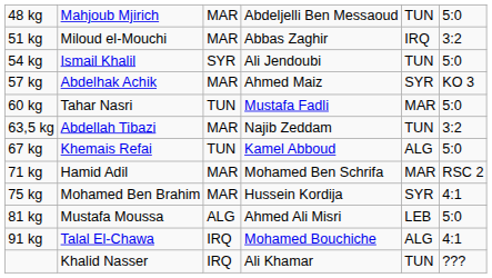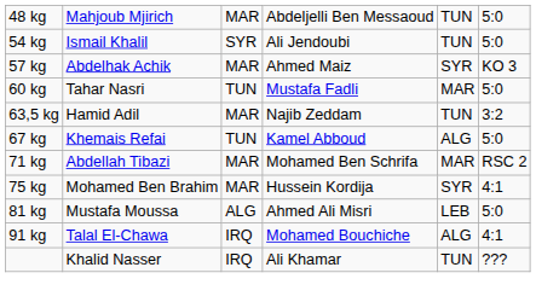 <table class="wikitable">
 <tr>
 <td>48 kg</td>
 <td><a href='#'>Mahjoub Mjirich</a></td>
 <td>MAR</td>
 <td>Abdeljelli Ben Messaoud</td>
 <td>TUN</td>
 <td>5:0</td>
-</tr>
-<tr>
-<td>51 kg</td>
-<td>Miloud  el-Mouchi</td>
-<td>MAR</td>
-<td>Abbas Zaghir</td>
-<td>IRQ</td>
-<td>3:2</td>
 </tr>
 <tr>
 <td>54 kg</td>
 <td><a href='#'>Ismail Khalil</a></td>
 <td>SYR</td>
 <td>Ali Jendoubi</td>
 <td>TUN</td>
 <td>5:0</td>
 </tr>
 <tr>
 <td>57 kg</td>
 <td><a href='#'>Abdelhak Achik</a></td>
 <td>MAR</td>
 <td>Ahmed Maiz</td>
 <td>SYR</td>
 <td>KO 3</td>
 </tr>
 <tr>
 <td>60 kg</td>
 <td>Tahar Nasri</td>
 <td>TUN</td>
 <td><a href='#'>Mustafa Fadli</a></td>
 <td>MAR</td>
 <td>5:0</td>
 </tr>
 <tr>
 <td>63,5 kg</td>
-<td><a href='#'>Abdellah Tibazi</a></td>
+<td>Hamid Adil</td>
 <td>MAR</td>
 <td>Najib Zeddam</td>
 <td>TUN</td>
 <td>3:2</td>
 </tr>
 <tr>
 <td>67 kg</td>
 <td><a href='#'>Khemais Refai</a></td>
 <td>TUN</td>
 <td><a href='#'>Kamel Abboud</a></td>
 <td>ALG</td>
 <td>5:0</td>
 </tr>
 <tr>
 <td>71 kg</td>
-<td>Hamid Adil</td>
+<td><a href='#'>Abdellah Tibazi</a></td>
 <td>MAR</td>
 <td>Mohamed Ben Schrifa</td>
 <td>MAR</td>
 <td>RSC 2</td>
 </tr>
 <tr>
 <td>75 kg</td>
 <td>Mohamed Ben Brahim</td>
 <td>MAR</td>
 <td>Hussein Kordija</td>
 <td>SYR</td>
 <td>4:1</td>
 </tr>
 <tr>
 <td>81 kg</td>
 <td>Mustafa Moussa</td>
 <td>ALG</td>
 <td>Ahmed Ali Misri</td>
 <td>LEB</td>
 <td>5:0</td>
 </tr>
 <tr>
 <td>91 kg</td>
 <td><a href='#'>Talal El-Chawa</a></td>
 <td>IRQ</td>
 <td><a href='#'>Mohamed Bouchiche</a></td>
 <td>ALG</td>
 <td>4:1</td>
 </tr>
 <tr>
 <td></td>
 <td>Khalid Nasser</td>
 <td>IRQ</td>
 <td>Ali Khamar</td>
 <td>TUN</td>
 <td>???</td>
 </tr>
 </table>
